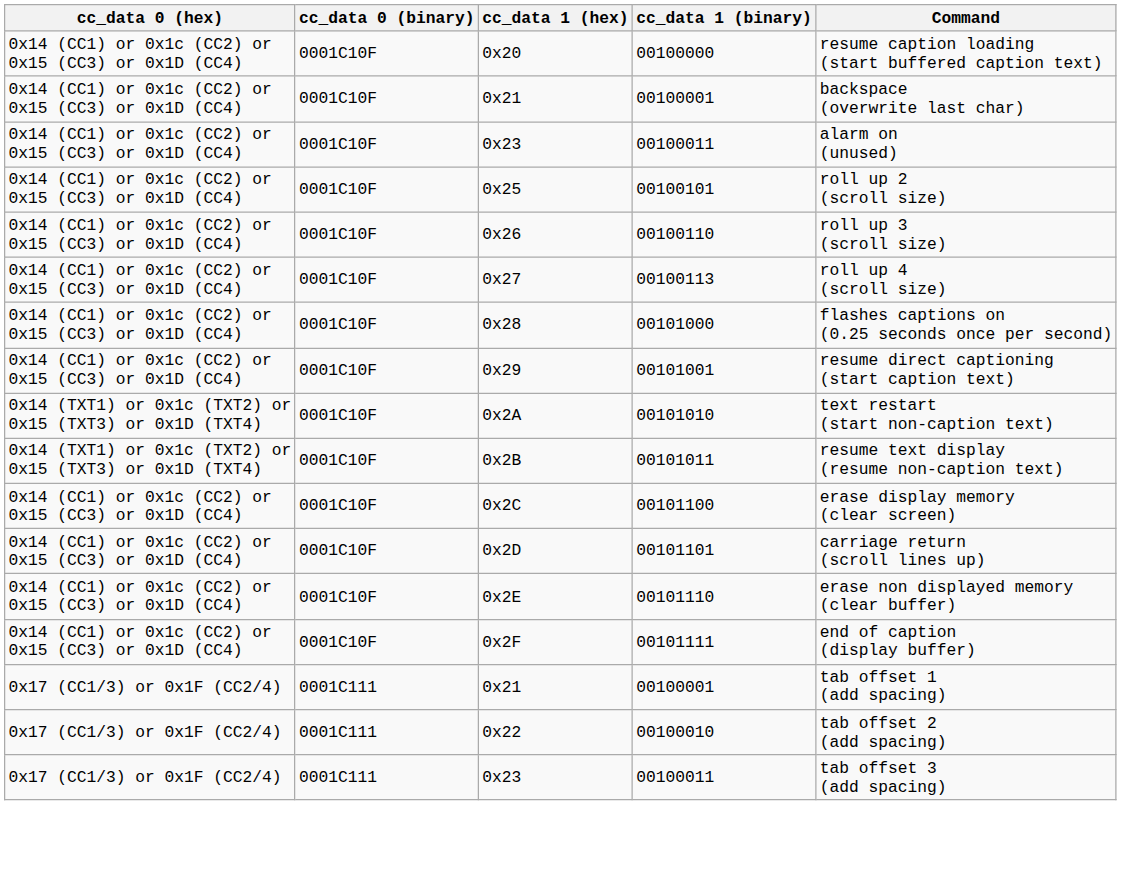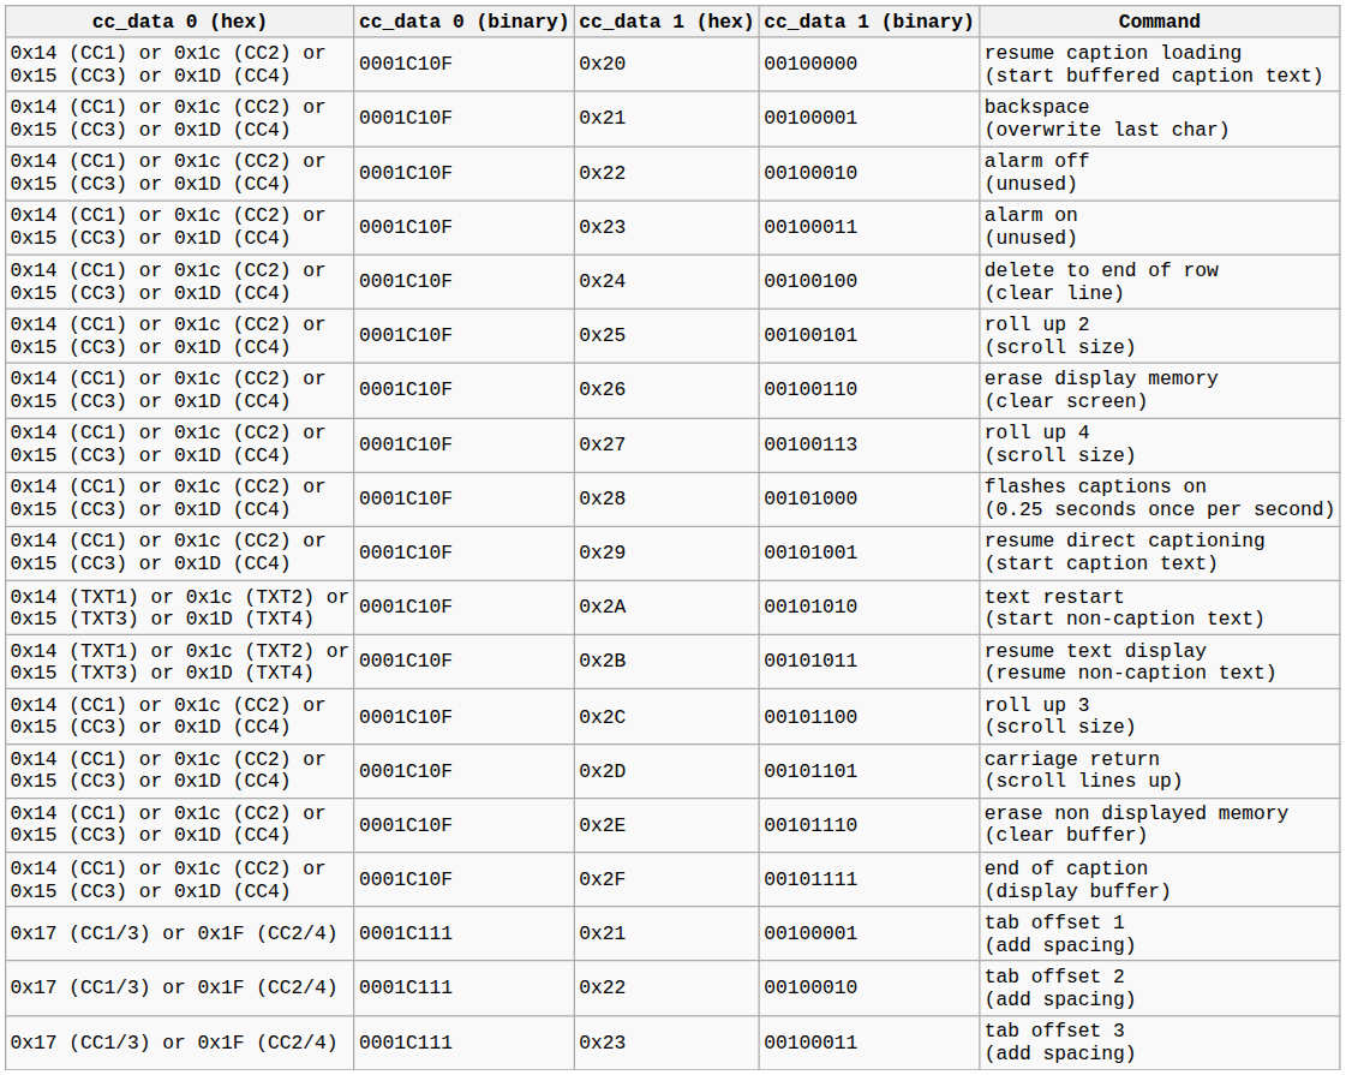 <table class="wikitable">
 <tr>
 <th>cc_data 0 (hex)</th>
 <th>cc_data 0 (binary)</th>
 <th>cc_data 1 (hex)</th>
 <th>cc_data 1 (binary)</th>
 <th>Command</th>
 </tr>
 <tr>
 <td>0x14 (CC1) or 0x1c (CC2) or<br>0x15 (CC3) or 0x1D (CC4)</td>
 <td>0001C10F</td>
 <td>0x20</td>
 <td>00100000</td>
 <td>resume caption loading<br>(start buffered caption text)</td>
 </tr>
 <tr>
 <td>0x14 (CC1) or 0x1c (CC2) or<br>0x15 (CC3) or 0x1D (CC4)</td>
 <td>0001C10F</td>
 <td>0x21</td>
 <td>00100001</td>
 <td>backspace<br>(overwrite last char)</td>
 </tr>
 <tr>
 <td>0x14 (CC1) or 0x1c (CC2) or<br>0x15 (CC3) or 0x1D (CC4)</td>
 <td>0001C10F</td>
+<td>0x22</td>
+<td>00100010</td>
+<td>alarm off<br>(unused)</td>
+</tr>
+<tr>
+<td>0x14 (CC1) or 0x1c (CC2) or<br>0x15 (CC3) or 0x1D (CC4)</td>
+<td>0001C10F</td>
 <td>0x23</td>
 <td>00100011</td>
 <td>alarm on<br>(unused)</td>
+</tr>
+<tr>
+<td>0x14 (CC1) or 0x1c (CC2) or<br>0x15 (CC3) or 0x1D (CC4)</td>
+<td>0001C10F</td>
+<td>0x24</td>
+<td>00100100</td>
+<td>delete to end of row<br>(clear line)</td>
 </tr>
 <tr>
 <td>0x14 (CC1) or 0x1c (CC2) or<br>0x15 (CC3) or 0x1D (CC4)</td>
 <td>0001C10F</td>
 <td>0x25</td>
 <td>00100101</td>
 <td>roll up 2<br>(scroll size)</td>
 </tr>
 <tr>
 <td>0x14 (CC1) or 0x1c (CC2) or<br>0x15 (CC3) or 0x1D (CC4)</td>
 <td>0001C10F</td>
 <td>0x26</td>
 <td>00100110</td>
-<td>roll up 3<br>(scroll size)</td>
+<td>erase display memory<br>(clear screen)</td>
 </tr>
 <tr>
 <td>0x14 (CC1) or 0x1c (CC2) or<br>0x15 (CC3) or 0x1D (CC4)</td>
 <td>0001C10F</td>
 <td>0x27</td>
 <td>00100113</td>
 <td>roll up 4<br>(scroll size)</td>
 </tr>
 <tr>
 <td>0x14 (CC1) or 0x1c (CC2) or<br>0x15 (CC3) or 0x1D (CC4)</td>
 <td>0001C10F</td>
 <td>0x28</td>
 <td>00101000</td>
 <td>flashes captions on<br>(0.25 seconds once per second)</td>
 </tr>
 <tr>
 <td>0x14 (CC1) or 0x1c (CC2) or<br>0x15 (CC3) or 0x1D (CC4)</td>
 <td>0001C10F</td>
 <td>0x29</td>
 <td>00101001</td>
 <td>resume direct captioning<br>(start caption text)</td>
 </tr>
 <tr>
 <td>0x14 (TXT1) or 0x1c (TXT2) or<br>0x15 (TXT3) or 0x1D (TXT4)</td>
 <td>0001C10F</td>
 <td>0x2A</td>
 <td>00101010</td>
 <td>text restart<br>(start non-caption text)</td>
 </tr>
 <tr>
 <td>0x14 (TXT1) or 0x1c (TXT2) or<br>0x15 (TXT3) or 0x1D (TXT4)</td>
 <td>0001C10F</td>
 <td>0x2B</td>
 <td>00101011</td>
 <td>resume text display<br>(resume non-caption text)</td>
 </tr>
 <tr>
 <td>0x14 (CC1) or 0x1c (CC2) or<br>0x15 (CC3) or 0x1D (CC4)</td>
 <td>0001C10F</td>
 <td>0x2C</td>
 <td>00101100</td>
-<td>erase display memory<br>(clear screen)</td>
+<td>roll up 3<br>(scroll size)</td>
 </tr>
 <tr>
 <td>0x14 (CC1) or 0x1c (CC2) or<br>0x15 (CC3) or 0x1D (CC4)</td>
 <td>0001C10F</td>
 <td>0x2D</td>
 <td>00101101</td>
 <td>carriage return<br>(scroll lines up)</td>
 </tr>
 <tr>
 <td>0x14 (CC1) or 0x1c (CC2) or<br>0x15 (CC3) or 0x1D (CC4)</td>
 <td>0001C10F</td>
 <td>0x2E</td>
 <td>00101110</td>
 <td>erase non displayed memory<br>(clear buffer)</td>
 </tr>
 <tr>
 <td>0x14 (CC1) or 0x1c (CC2) or<br>0x15 (CC3) or 0x1D (CC4)</td>
 <td>0001C10F</td>
 <td>0x2F</td>
 <td>00101111</td>
 <td>end of caption<br>(display buffer)</td>
 </tr>
 <tr>
 <td>0x17 (CC1/3) or 0x1F (CC2/4)</td>
 <td>0001C111</td>
 <td>0x21</td>
 <td>00100001</td>
 <td>tab offset 1<br>(add spacing)</td>
 </tr>
 <tr>
 <td>0x17 (CC1/3) or 0x1F (CC2/4)</td>
 <td>0001C111</td>
 <td>0x22</td>
 <td>00100010</td>
 <td>tab offset 2<br>(add spacing)</td>
 </tr>
 <tr>
 <td>0x17 (CC1/3) or 0x1F (CC2/4)</td>
 <td>0001C111</td>
 <td>0x23</td>
 <td>00100011</td>
 <td>tab offset 3<br>(add spacing)</td>
 </tr>
 </table>
